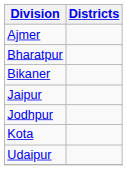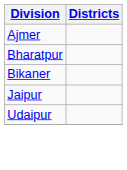 <table class="wikitable sortable">
 <tr>
 <th><a href='#'>Division</a></th>
 <th><a href='#'>Districts</a></th>
 </tr>
 <tr>
 <td><a href='#'>Ajmer</a></td>
 <td></td>
 </tr>
 <tr>
 <td><a href='#'>Bharatpur</a></td>
 <td></td>
 </tr>
 <tr>
 <td><a href='#'>Bikaner</a></td>
 <td></td>
 </tr>
 <tr>
 <td><a href='#'>Jaipur</a></td>
 <td></td>
 </tr>
 <tr>
-<td><a href='#'>Jodhpur</a></td>
-<td></td>
-</tr>
-<tr>
-<td><a href='#'>Kota</a></td>
-<td></td>
-</tr>
-<tr>
 <td><a href='#'>Udaipur</a></td>
 <td></td>
 </tr>
 <tr>
 </tr>
 </table>
